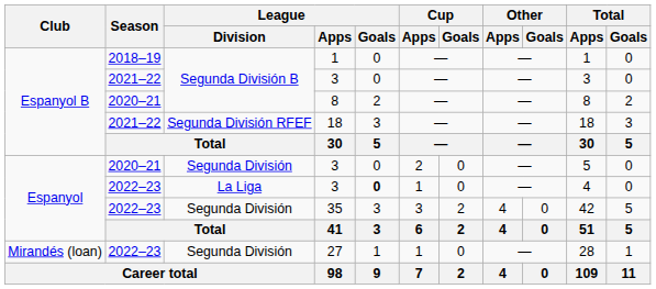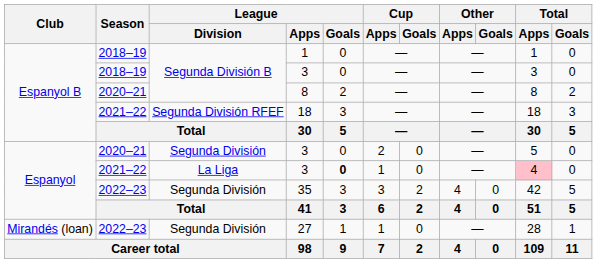 <table class="wikitable" style="text-align: center">
 <tr>
 <th rowspan="2">Club</th>
 <th rowspan="2">Season</th>
 <th colspan="3">League</th>
 <th colspan="2">Cup</th>
 <th colspan="2">Other</th>
 <th colspan="2">Total</th>
 </tr>
 <tr>
 <th>Division</th>
 <th>Apps</th>
 <th>Goals</th>
 <th>Apps</th>
 <th>Goals</th>
 <th>Apps</th>
 <th>Goals</th>
 <th>Apps</th>
 <th>Goals</th>
 </tr>
 <tr>
 <td rowspan="5"><a href='#'>Espanyol B</a></td>
 <td><a href='#'>2018–19</a></td>
 <td rowspan="3"><a href='#'>Segunda División B</a></td>
 <td>1</td>
 <td>0</td>
 <td colspan="2">—</td>
 <td colspan="2">—</td>
 <td>1</td>
 <td>0</td>
 </tr>
 <tr>
-<td><a href='#'>2021–22</a></td>
+<td><a href='#'>2018–19</a></td>
 <td>3</td>
 <td>0</td>
 <td colspan="2">—</td>
 <td colspan="2">—</td>
 <td>3</td>
 <td>0</td>
 </tr>
 <tr>
 <td><a href='#'>2020–21</a></td>
 <td>8</td>
 <td>2</td>
 <td colspan="2">—</td>
 <td colspan="2">—</td>
 <td>8</td>
 <td>2</td>
 </tr>
 <tr>
 <td><a href='#'>2021–22</a></td>
 <td><a href='#'>Segunda División RFEF</a></td>
 <td>18</td>
 <td>3</td>
 <td colspan="2">—</td>
 <td colspan="2">—</td>
 <td>18</td>
 <td>3</td>
 </tr>
 <tr>
 <th colspan="2">Total</th>
 <th>30</th>
 <th>5</th>
 <th colspan="2">—</th>
 <th colspan="2">—</th>
 <th>30</th>
 <th>5</th>
 </tr>
 <tr>
 <td rowspan="4"><a href='#'>Espanyol</a></td>
 <td><a href='#'>2020–21</a></td>
 <td><a href='#'>Segunda División</a></td>
 <td>3</td>
 <td>0</td>
 <td>2</td>
 <td>0</td>
 <td colspan="2">—</td>
 <td>5</td>
 <td>0</td>
 </tr>
 <tr>
-<td><a href='#'>2022–23</a></td>
+<td><a href='#'>2021–22</a></td>
 <td><a href='#'>La Liga</a></td>
 <td>3</td>
 <td><strong>0</strong></td>
 <td>1</td>
 <td>0</td>
 <td colspan="2">—</td>
-<td>4</td>
+<td style="background: pink;">4</td>
 <td>0</td>
 </tr>
 <tr>
 <td><a href='#'>2022–23</a></td>
 <td>Segunda División</td>
 <td>35</td>
 <td>3</td>
 <td>3</td>
 <td>2</td>
 <td>4</td>
 <td>0</td>
 <td>42</td>
 <td>5</td>
 </tr>
 <tr>
 <th colspan="2">Total</th>
 <th>41</th>
 <th>3</th>
 <th>6</th>
 <th>2</th>
 <th>4</th>
 <th>0</th>
 <th>51</th>
 <th>5</th>
 </tr>
 <tr>
 <td><a href='#'>Mirandés</a> (loan)</td>
 <td><a href='#'>2022–23</a></td>
 <td>Segunda División</td>
 <td>27</td>
 <td>1</td>
 <td>1</td>
 <td>0</td>
 <td colspan="2">—</td>
 <td>28</td>
 <td>1</td>
 </tr>
 <tr>
 <th colspan="3">Career total</th>
 <th>98</th>
 <th>9</th>
 <th>7</th>
 <th>2</th>
 <th>4</th>
 <th>0</th>
 <th>109</th>
 <th>11</th>
 </tr>
 </table>
